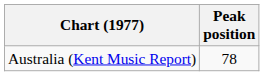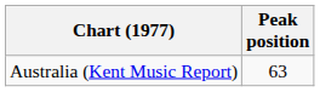 <table class="wikitable">
 <tr>
 <th>Chart (1977)</th>
 <th>Peak<br>position</th>
 </tr>
 <tr>
 <td>Australia (<a href='#'>Kent Music Report</a>)</td>
-<td style="text-align:center;">78</td>
+<td style="text-align:center;">63</td>
 </tr>
 </table>
